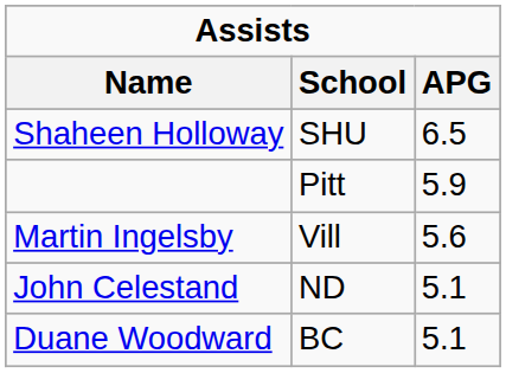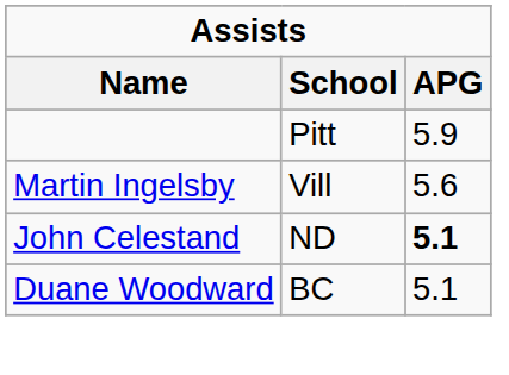 <table class="wikitable">
 <tr>
 <td colspan=3 style="text-align:center;"><strong>Assists</strong></td>
 </tr>
 <tr>
 <th>Name</th>
 <th>School</th>
 <th>APG</th>
-</tr>
-<tr>
-<td><a href='#'>Shaheen Holloway</a></td>
-<td>SHU</td>
-<td>6.5</td>
 </tr>
 <tr>
 <td></td>
 <td>Pitt</td>
 <td>5.9</td>
 </tr>
 <tr>
 <td><a href='#'>Martin Ingelsby</a></td>
 <td>Vill</td>
 <td>5.6</td>
 </tr>
 <tr>
 <td><a href='#'>John Celestand</a></td>
 <td>ND</td>
-<td>5.1</td>
+<td><strong>5.1</strong></td>
 </tr>
 <tr>
 <td><a href='#'>Duane Woodward</a></td>
 <td>BC</td>
 <td>5.1</td>
 </tr>
 </table>
